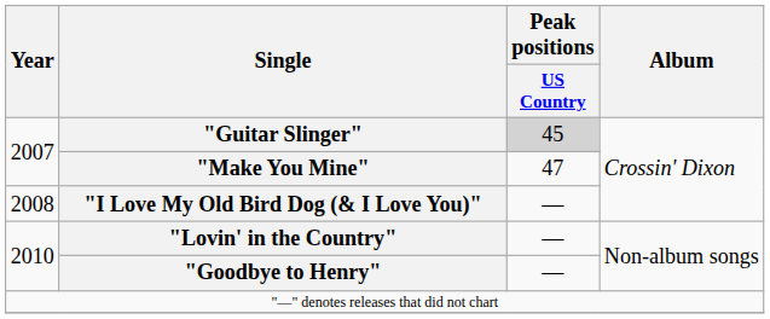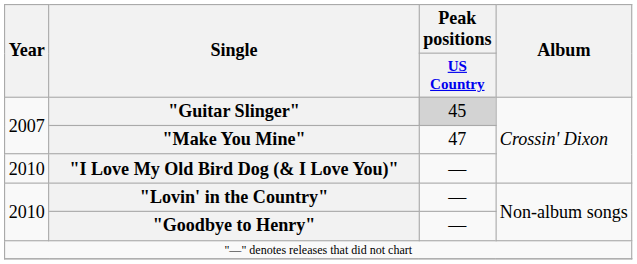 <table class="wikitable plainrowheaders" style="text-align:center;">
 <tr>
 <th rowspan="2">Year</th>
 <th rowspan="2" style="width:20em;">Single</th>
 <th colspan="1">Peak positions</th>
 <th rowspan="2">Album</th>
 </tr>
 <tr style="font-size:smaller;">
 <th width="60"><a href='#'>US Country</a></th>
 </tr>
 <tr>
 <td rowspan="2">2007</td>
 <th scope="row">"Guitar Slinger"</th>
 <td style="background: lightgrey;">45</td>
 <td align="left" rowspan="3"><em>Crossin' Dixon</em></td>
 </tr>
 <tr>
 <th scope="row">"Make You Mine"</th>
 <td>47</td>
 </tr>
 <tr>
-<td>2008</td>
+<td>2010</td>
 <th scope="row">"I Love My Old Bird Dog (& I Love You)"</th>
 <td>—</td>
 </tr>
 <tr>
 <td rowspan="2">2010</td>
 <th scope="row">"Lovin' in the Country"</th>
 <td>—</td>
 <td align="left" rowspan="2">Non-album songs</td>
 </tr>
 <tr>
 <th scope="row">"Goodbye to Henry"</th>
 <td>—</td>
 </tr>
 <tr>
 <td colspan="4" style="font-size:8pt">"—" denotes releases that did not chart</td>
 </tr>
 <tr>
 </tr>
 </table>
